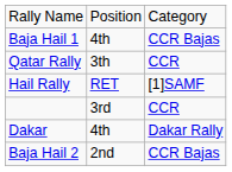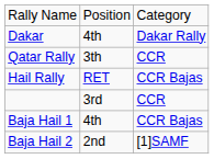 <table class="wikitable">
 <tr>
 <td>Rally Name</td>
 <td>Position</td>
 <td>Category</td>
 </tr>
 <tr>
-<td><a href='#'>Baja Hail 1</a> </td>
+<td><a href='#'>Dakar</a> </td>
 <td>4th</td>
-<td><a href='#'>CCR Bajas</a></td>
+<td><a href='#'>Dakar Rally</a></td>
 </tr>
 <tr>
 <td><a href='#'>Qatar Rally</a> </td>
 <td>3th</td>
 <td><a href='#'>CCR</a></td>
 </tr>
 <tr>
 <td><a href='#'>Hail Rally</a> </td>
 <td><a href='#'>RET</a></td>
-<td>[1]<a href='#'>SAMF</a></td>
+<td><a href='#'>CCR Bajas</a></td>
 </tr>
 <tr>
 <td>  </td>
 <td>3rd</td>
 <td><a href='#'>CCR</a></td>
 </tr>
 <tr>
-<td><a href='#'>Dakar</a> </td>
+<td><a href='#'>Baja Hail 1</a> </td>
 <td>4th</td>
-<td><a href='#'>Dakar Rally</a></td>
+<td><a href='#'>CCR Bajas</a></td>
 </tr>
 <tr>
 <td><a href='#'>Baja Hail 2</a> </td>
 <td>2nd</td>
-<td><a href='#'>CCR Bajas</a></td>
+<td>[1]<a href='#'>SAMF</a></td>
 </tr>
 </table>
